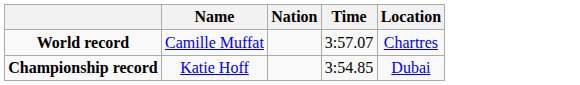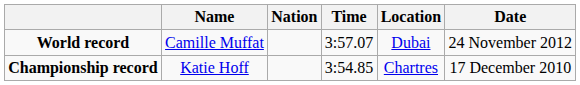 <table class=wikitable style=text-align:center>
 <tr>
 <th></th>
 <th>Name</th>
 <th>Nation</th>
 <th>Time</th>
 <th>Location</th>
+<th>Date</th>
 </tr>
 <tr>
 <td><strong>World record</strong></td>
 <td><a href='#'>Camille Muffat</a></td>
 <td></td>
 <td align=left>3:57.07</td>
-<td><a href='#'>Chartres</a></td>
+<td><a href='#'>Dubai</a></td>
+<td>24 November 2012</td>
 </tr>
 <tr>
 <td><strong>Championship record</strong></td>
 <td><a href='#'>Katie Hoff</a></td>
 <td></td>
 <td align=left>3:54.85</td>
-<td><a href='#'>Dubai</a></td>
+<td><a href='#'>Chartres</a></td>
+<td>17 December 2010</td>
 </tr>
 </table>
